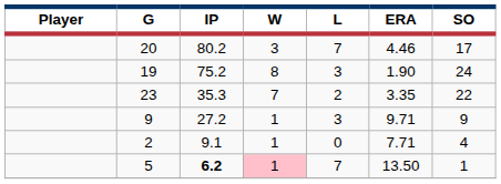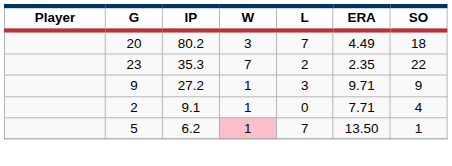 <table class="wikitable sortable">
 <tr>
 <th style="background:#FFFFFF; border-top:#023465 5px solid; border-bottom:#ba313c 5px solid;" width="16%">Player</th>
 <th style="background:#FFFFFF; border-top:#023465 5px solid; border-bottom:#ba313c 5px solid;" width="9%">G</th>
 <th style="background:#FFFFFF; border-top:#023465 5px solid; border-bottom:#ba313c 5px solid;" width="9%">IP</th>
 <th style="background:#FFFFFF; border-top:#023465 5px solid; border-bottom:#ba313c 5px solid;" width="9%">W</th>
 <th style="background:#FFFFFF; border-top:#023465 5px solid; border-bottom:#ba313c 5px solid;" width="9%">L</th>
 <th style="background:#FFFFFF; border-top:#023465 5px solid; border-bottom:#ba313c 5px solid;" width="9%">ERA</th>
 <th style="background:#FFFFFF; border-top:#023465 5px solid; border-bottom:#ba313c 5px solid;" width="9%">SO</th>
 </tr>
 <tr align="center">
 <td></td>
 <td>20</td>
 <td>80.2</td>
 <td>3</td>
 <td>7</td>
-<td>4.46</td>
-<td>17</td>
-</tr>
-<tr align="center">
-<td></td>
-<td>19</td>
-<td>75.2</td>
-<td>8</td>
-<td>3</td>
-<td>1.90</td>
-<td>24</td>
+<td>4.49</td>
+<td>18</td>
 </tr>
 <tr align="center">
 <td></td>
 <td>23</td>
 <td>35.3</td>
 <td>7</td>
 <td>2</td>
-<td>3.35</td>
+<td>2.35</td>
 <td>22</td>
 </tr>
 <tr align="center">
 <td></td>
 <td>9</td>
 <td>27.2</td>
 <td>1</td>
 <td>3</td>
 <td>9.71</td>
 <td>9</td>
 </tr>
 <tr align="center">
 <td></td>
 <td>2</td>
 <td>9.1</td>
 <td>1</td>
 <td>0</td>
 <td>7.71</td>
 <td>4</td>
 </tr>
 <tr align=center>
 <td></td>
 <td>5</td>
-<td><strong>6.2</strong></td>
+<td>6.2</td>
 <td style="background: pink;">1</td>
 <td>7</td>
 <td>13.50</td>
 <td>1</td>
 </tr>
 <tr align="center">
 </tr>
 </table>
